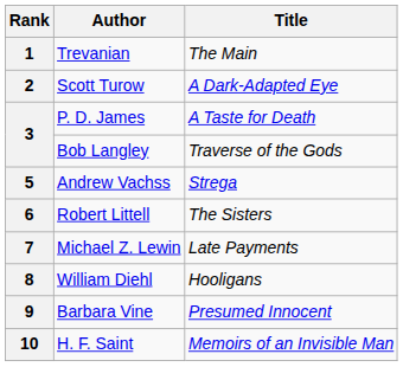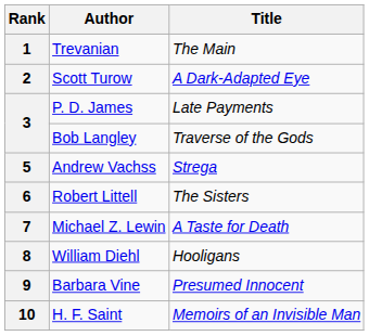 <table class="wikitable sortable" style="font-size:1.00em; line-height:1.5em;">
 <tr>
 <th>Rank</th>
 <th>Author</th>
 <th>Title</th>
 </tr>
 <tr>
 <th>1</th>
 <td><a href='#'>Trevanian</a></td>
 <td><em>The Main</em></td>
 </tr>
 <tr>
 <th>2</th>
 <td><a href='#'>Scott Turow</a></td>
 <td><em><a href='#'>A Dark-Adapted Eye</a></em></td>
 </tr>
 <tr>
 <th rowspan="2">3</th>
 <td><a href='#'>P. D. James</a></td>
-<td><em><a href='#'>A Taste for Death</a></em></td>
+<td><em>Late Payments</em></td>
 </tr>
 <tr>
 <td><a href='#'>Bob Langley</a></td>
 <td><em>Traverse of the Gods</em></td>
 </tr>
 <tr>
 <th>5</th>
 <td><a href='#'>Andrew Vachss</a></td>
 <td><em><a href='#'>Strega</a></em></td>
 </tr>
 <tr>
 <th>6</th>
 <td><a href='#'>Robert Littell</a></td>
 <td><em>The Sisters</em></td>
 </tr>
 <tr>
 <th>7</th>
 <td><a href='#'>Michael Z. Lewin</a></td>
-<td><em>Late Payments</em></td>
+<td><em><a href='#'>A Taste for Death</a></em></td>
 </tr>
 <tr>
 <th>8</th>
 <td><a href='#'>William Diehl</a></td>
 <td><em>Hooligans</em></td>
 </tr>
 <tr>
 <th>9</th>
 <td><a href='#'>Barbara Vine</a></td>
 <td><em><a href='#'>Presumed Innocent</a></em></td>
 </tr>
 <tr>
 <th>10</th>
 <td><a href='#'>H. F. Saint</a></td>
 <td><em><a href='#'>Memoirs of an Invisible Man</a></em></td>
 </tr>
 </table>
